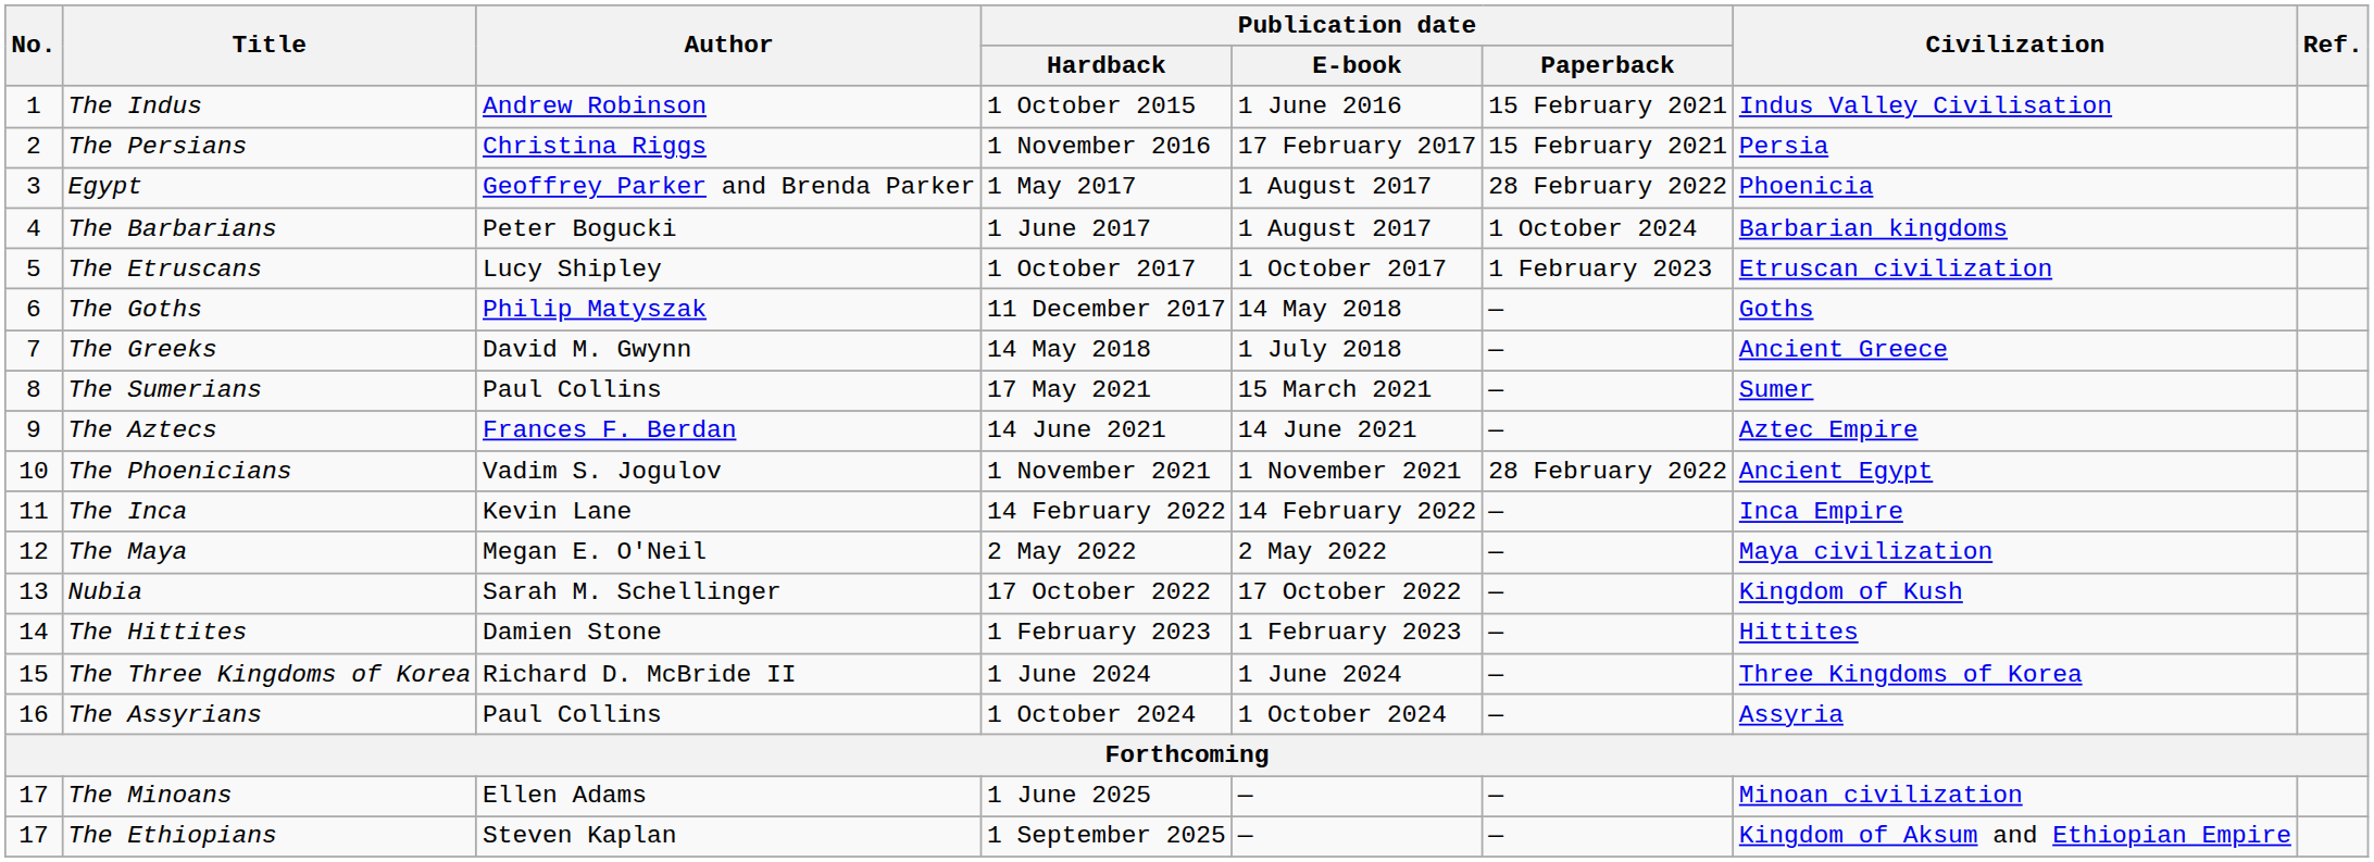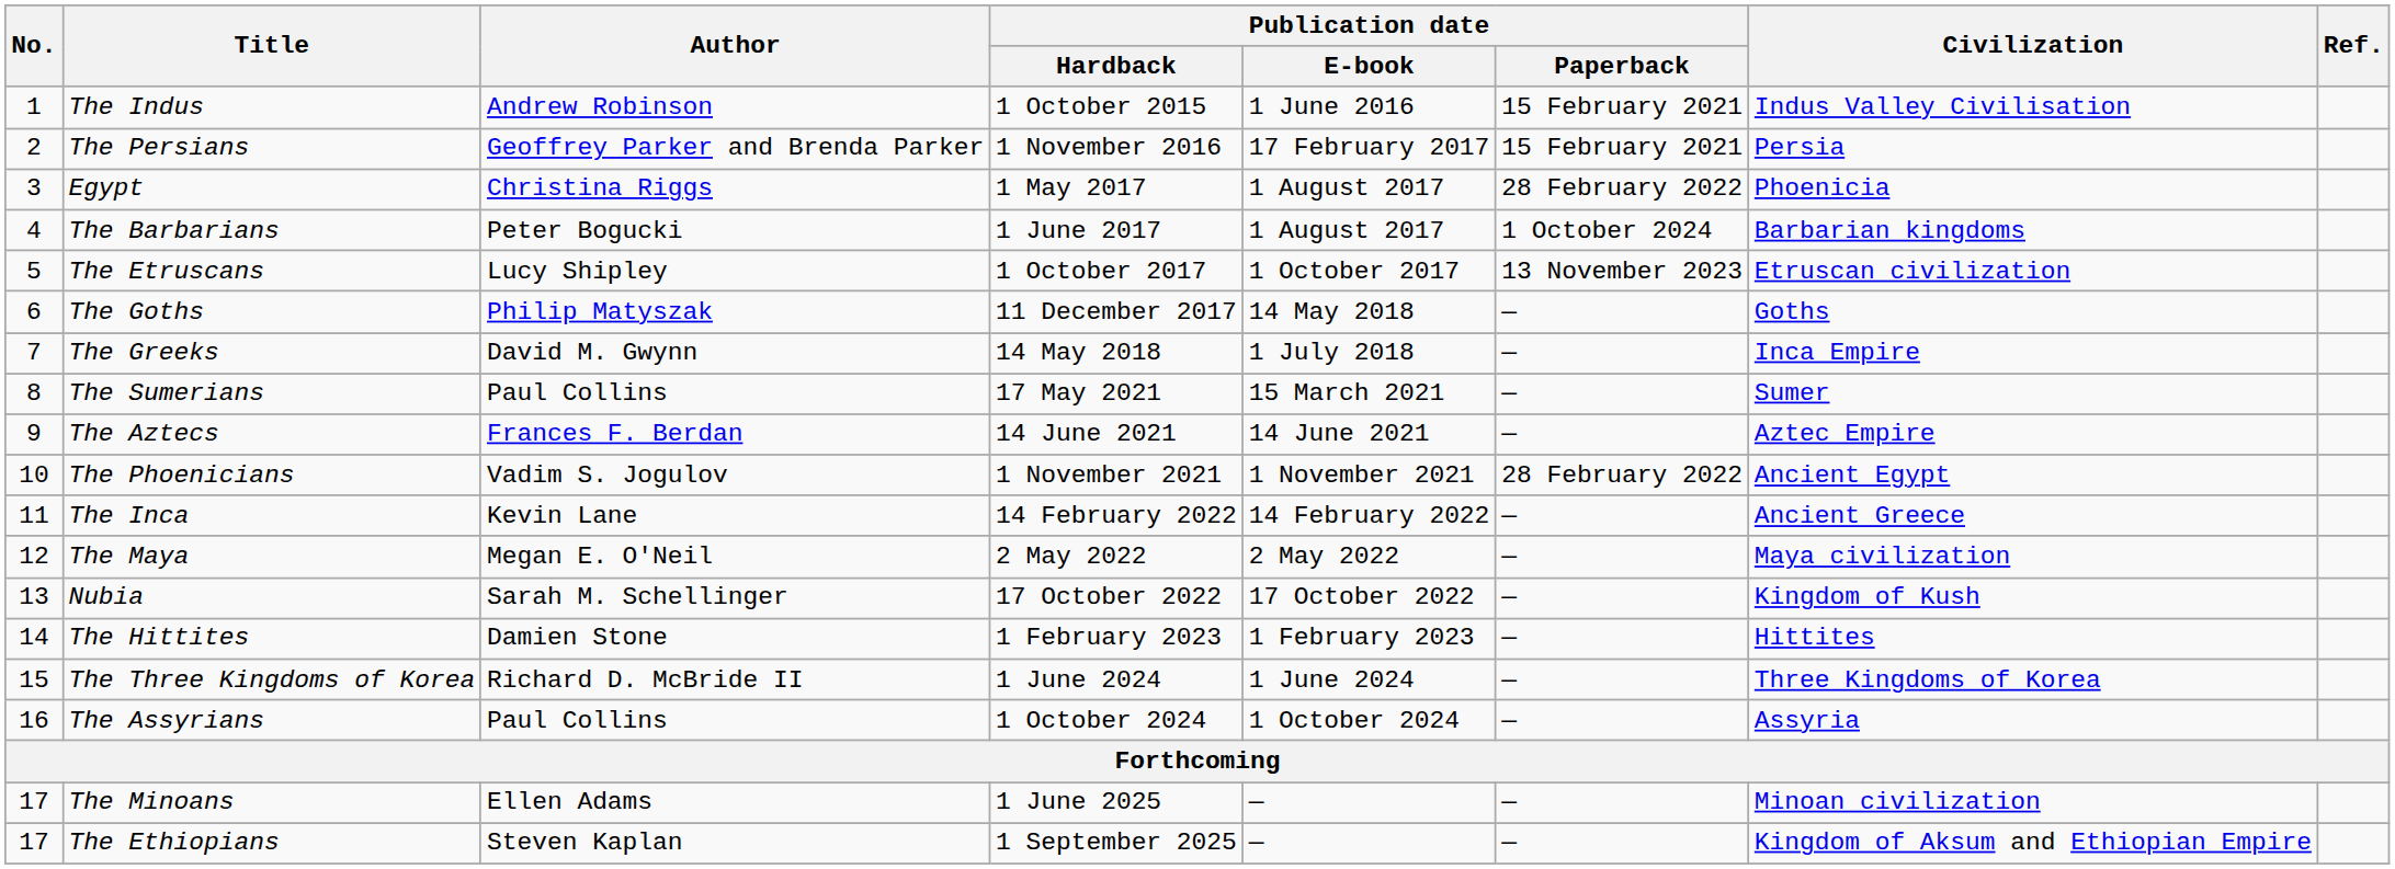 <table class="wikitable">
 <tr>
 <th rowspan="2">No.</th>
 <th rowspan="2">Title</th>
 <th rowspan="2">Author</th>
 <th colspan="3">Publication date</th>
 <th rowspan="2">Civilization</th>
 <th rowspan="2">Ref.</th>
 </tr>
 <tr>
 <th>Hardback</th>
 <th>E-book</th>
 <th>Paperback</th>
 </tr>
 <tr>
 <td align="center">1</td>
 <td><em>The Indus</em></td>
 <td><a href='#'>Andrew Robinson</a></td>
 <td>1 October 2015</td>
 <td>1 June 2016</td>
 <td>15 February 2021</td>
 <td><a href='#'>Indus Valley Civilisation</a></td>
 <td></td>
 </tr>
 <tr>
 <td align="center">2</td>
 <td><em>The Persians</em></td>
-<td><a href='#'>Christina Riggs</a></td>
+<td><a href='#'>Geoffrey Parker</a> and Brenda Parker</td>
 <td>1 November 2016</td>
 <td>17 February 2017</td>
 <td>15 February 2021</td>
 <td><a href='#'>Persia</a></td>
 <td></td>
 </tr>
 <tr>
 <td align="center">3</td>
 <td><em>Egypt</em></td>
-<td><a href='#'>Geoffrey Parker</a> and Brenda Parker</td>
+<td><a href='#'>Christina Riggs</a></td>
 <td>1 May 2017</td>
 <td>1 August 2017</td>
 <td>28 February 2022</td>
 <td><a href='#'>Phoenicia</a></td>
 <td></td>
 </tr>
 <tr>
 <td align="center">4</td>
 <td><em>The Barbarians</em></td>
 <td>Peter Bogucki</td>
 <td>1 June 2017</td>
 <td>1 August 2017</td>
 <td>1 October 2024</td>
 <td><a href='#'>Barbarian kingdoms</a></td>
 <td></td>
 </tr>
 <tr>
 <td align="center">5</td>
 <td><em>The Etruscans</em></td>
 <td>Lucy Shipley</td>
 <td>1 October 2017</td>
 <td>1 October 2017</td>
-<td>1 February 2023</td>
+<td>13 November 2023</td>
 <td><a href='#'>Etruscan civilization</a></td>
 <td></td>
 </tr>
 <tr>
 <td align="center">6</td>
 <td><em>The Goths</em></td>
 <td><a href='#'>Philip Matyszak</a></td>
 <td>11 December 2017</td>
 <td>14 May 2018</td>
 <td>—</td>
 <td><a href='#'>Goths</a></td>
 <td></td>
 </tr>
 <tr>
 <td align="center">7</td>
 <td><em>The Greeks</em></td>
 <td>David M. Gwynn</td>
 <td>14 May 2018</td>
 <td>1 July 2018</td>
 <td>—</td>
-<td><a href='#'>Ancient Greece</a></td>
+<td><a href='#'>Inca Empire</a></td>
 <td></td>
 </tr>
 <tr>
 <td align="center">8</td>
 <td><em>The Sumerians</em></td>
 <td>Paul Collins</td>
 <td>17 May 2021</td>
 <td>15 March 2021</td>
 <td>—</td>
 <td><a href='#'>Sumer</a></td>
 <td></td>
 </tr>
 <tr>
 <td align="center">9</td>
 <td><em>The Aztecs</em></td>
 <td><a href='#'>Frances F. Berdan</a></td>
 <td>14 June 2021</td>
 <td>14 June 2021</td>
 <td>—</td>
 <td><a href='#'>Aztec Empire</a></td>
 <td></td>
 </tr>
 <tr>
 <td align="center">10</td>
 <td><em>The Phoenicians</em></td>
 <td>Vadim S. Jogulov</td>
 <td>1 November 2021</td>
 <td>1 November 2021</td>
 <td>28 February 2022</td>
 <td><a href='#'>Ancient Egypt</a></td>
 <td></td>
 </tr>
 <tr>
 <td align="center">11</td>
 <td><em>The Inca</em></td>
 <td>Kevin Lane</td>
 <td>14 February 2022</td>
 <td>14 February 2022</td>
 <td>—</td>
-<td><a href='#'>Inca Empire</a></td>
+<td><a href='#'>Ancient Greece</a></td>
 <td></td>
 </tr>
 <tr>
 <td align="center">12</td>
 <td><em>The Maya</em></td>
 <td>Megan E. O'Neil</td>
 <td>2 May 2022</td>
 <td>2 May 2022</td>
 <td>—</td>
 <td><a href='#'>Maya civilization</a></td>
 <td></td>
 </tr>
 <tr>
 <td align="center">13</td>
 <td><em>Nubia</em></td>
 <td>Sarah M. Schellinger</td>
 <td>17 October 2022</td>
 <td>17 October 2022</td>
 <td>—</td>
 <td><a href='#'>Kingdom of Kush</a></td>
 <td></td>
 </tr>
 <tr>
 <td align="center">14</td>
 <td><em>The Hittites</em></td>
 <td>Damien Stone</td>
 <td>1 February 2023</td>
 <td>1 February 2023</td>
 <td>—</td>
 <td><a href='#'>Hittites</a></td>
 <td></td>
 </tr>
 <tr>
 <td align="center">15</td>
 <td><em>The Three Kingdoms of Korea</em></td>
 <td>Richard D. McBride II</td>
 <td>1 June 2024</td>
 <td>1 June 2024</td>
 <td>—</td>
 <td><a href='#'>Three Kingdoms of Korea</a></td>
 <td></td>
 </tr>
 <tr>
 <td align="center">16</td>
 <td><em>The Assyrians</em></td>
 <td>Paul Collins</td>
 <td>1 October 2024</td>
 <td>1 October 2024</td>
 <td>—</td>
 <td><a href='#'>Assyria</a></td>
 <td></td>
 </tr>
 <tr>
 <th colspan="8"><strong>Forthcoming</strong></th>
 </tr>
 <tr>
 <td align="center">17</td>
 <td><em>The Minoans</em></td>
 <td>Ellen Adams</td>
 <td>1 June 2025</td>
 <td>—</td>
 <td>—</td>
 <td><a href='#'>Minoan civilization</a></td>
 <td></td>
 </tr>
 <tr>
 <td align="center">17</td>
 <td><em>The Ethiopians</em></td>
 <td>Steven Kaplan</td>
 <td>1 September 2025</td>
 <td>—</td>
 <td>—</td>
 <td><a href='#'>Kingdom of Aksum</a> and <a href='#'>Ethiopian Empire</a></td>
 <td></td>
 </tr>
 </table>
